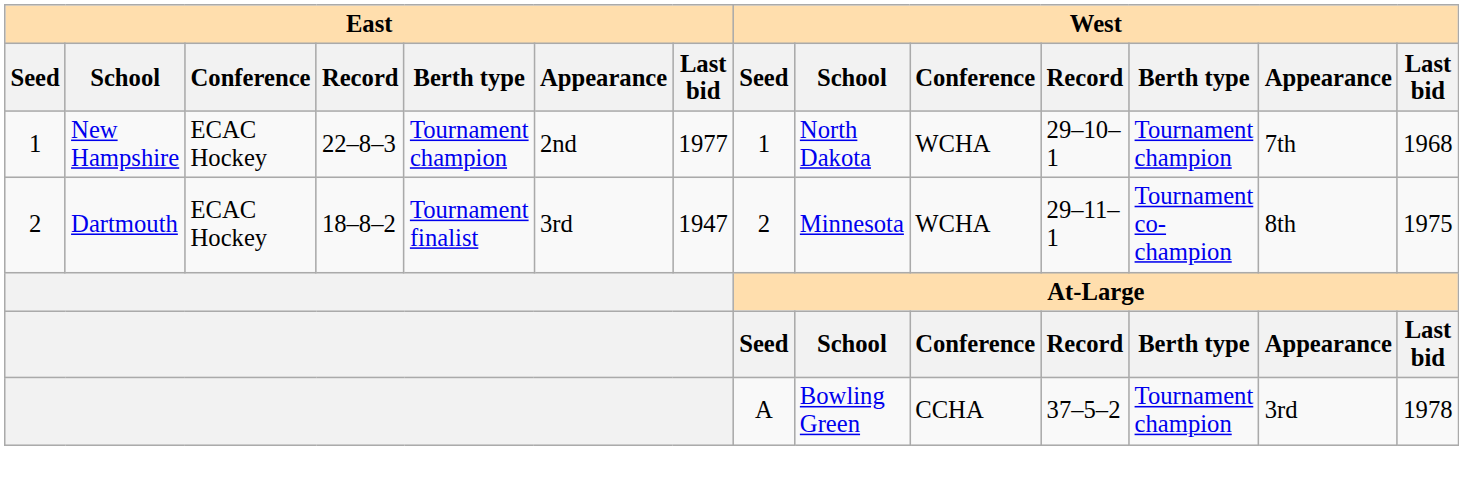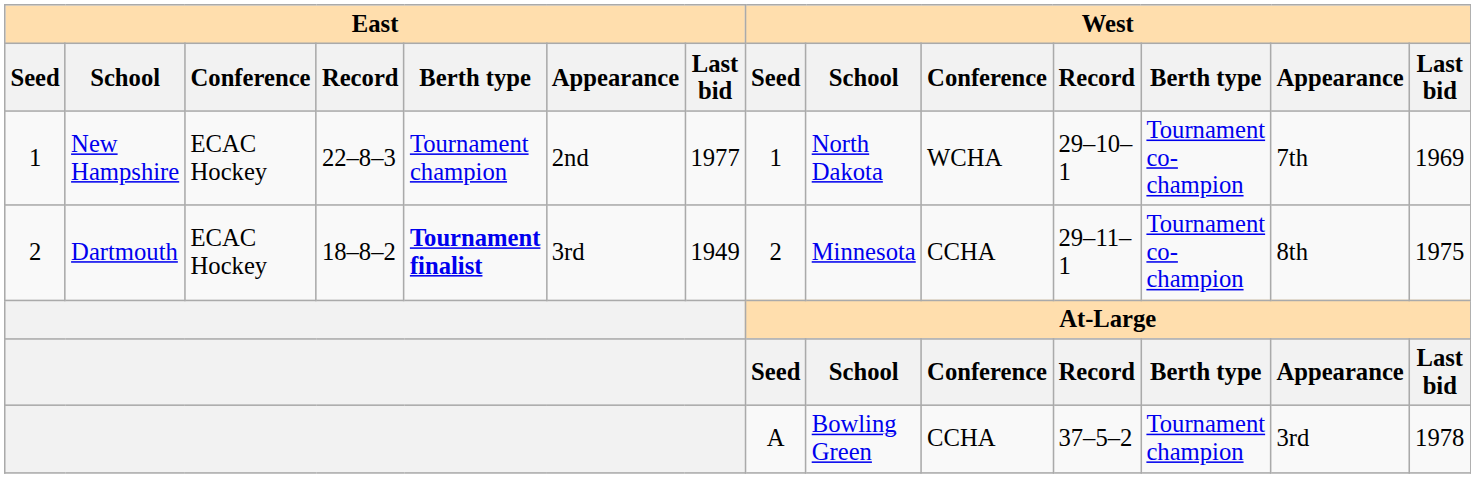 <table class="wikitable">
 <tr>
 <th colspan="7" style="background:#ffdead;">East</th>
 <th colspan="7" style="background:#ffdead;">West</th>
 </tr>
 <tr>
 <th>Seed</th>
 <th>School</th>
 <th>Conference</th>
 <th>Record</th>
 <th>Berth type</th>
 <th>Appearance</th>
 <th>Last bid</th>
 <th>Seed</th>
 <th>School</th>
 <th>Conference</th>
 <th>Record</th>
 <th>Berth type</th>
 <th>Appearance</th>
 <th>Last bid</th>
 </tr>
 <tr>
 <td align=center>1</td>
 <td><a href='#'>New Hampshire</a></td>
 <td>ECAC Hockey</td>
 <td>22–8–3</td>
 <td><a href='#'>Tournament champion</a></td>
 <td>2nd</td>
 <td>1977</td>
 <td align=center>1</td>
 <td><a href='#'>North Dakota</a></td>
 <td>WCHA</td>
 <td>29–10–1</td>
-<td><a href='#'>Tournament champion</a></td>
+<td><a href='#'>Tournament co-champion</a></td>
 <td>7th</td>
-<td>1968</td>
+<td>1969</td>
 </tr>
 <tr>
 <td align=center>2</td>
 <td><a href='#'>Dartmouth</a></td>
 <td>ECAC Hockey</td>
 <td>18–8–2</td>
-<td><a href='#'>Tournament finalist</a></td>
+<td><strong><a href='#'>Tournament finalist</a></strong></td>
 <td>3rd</td>
-<td>1947</td>
+<td>1949</td>
 <td align=center>2</td>
 <td><a href='#'>Minnesota</a></td>
-<td>WCHA</td>
+<td>CCHA</td>
 <td>29–11–1</td>
 <td><a href='#'>Tournament co-champion</a></td>
 <td>8th</td>
 <td>1975</td>
 </tr>
 <tr>
 <th colspan="7"></th>
 <th colspan="7" style="background:#ffdead;">At-Large</th>
 </tr>
 <tr>
 <th colspan="7"></th>
 <th>Seed</th>
 <th>School</th>
 <th>Conference</th>
 <th>Record</th>
 <th>Berth type</th>
 <th>Appearance</th>
 <th>Last bid</th>
 </tr>
 <tr>
 <th colspan="7"></th>
 <td align=center>A</td>
 <td><a href='#'>Bowling Green</a></td>
 <td>CCHA</td>
 <td>37–5–2</td>
 <td><a href='#'>Tournament champion</a></td>
 <td>3rd</td>
 <td>1978</td>
 </tr>
 </table>
